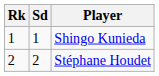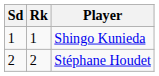 <table class="wikitable sortable">
 <tr>
+<th>Sd</th>
 <th>Rk</th>
-<th>Sd</th>
 <th>Player</th>
 </tr>
 <tr align=left>
 <td>1</td>
 <td>1</td>
 <td> <a href='#'>Shingo Kunieda</a></td>
 </tr>
 <tr>
 <td>2</td>
 <td>2</td>
 <td> <a href='#'>Stéphane Houdet</a></td>
 </tr>
 </table>
